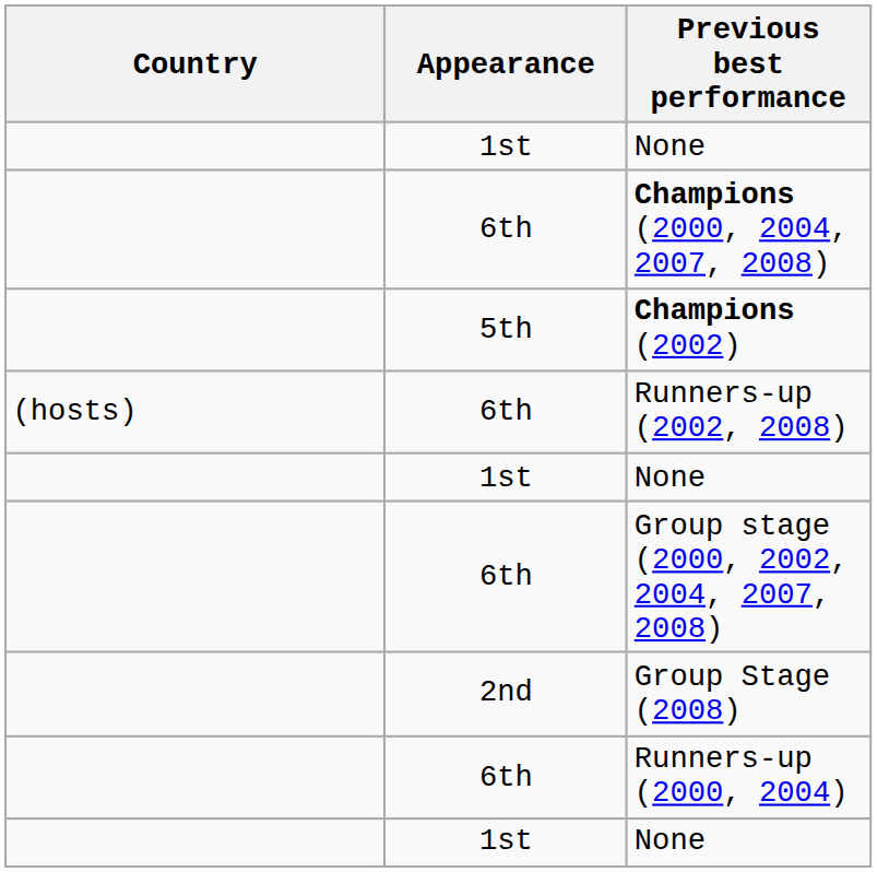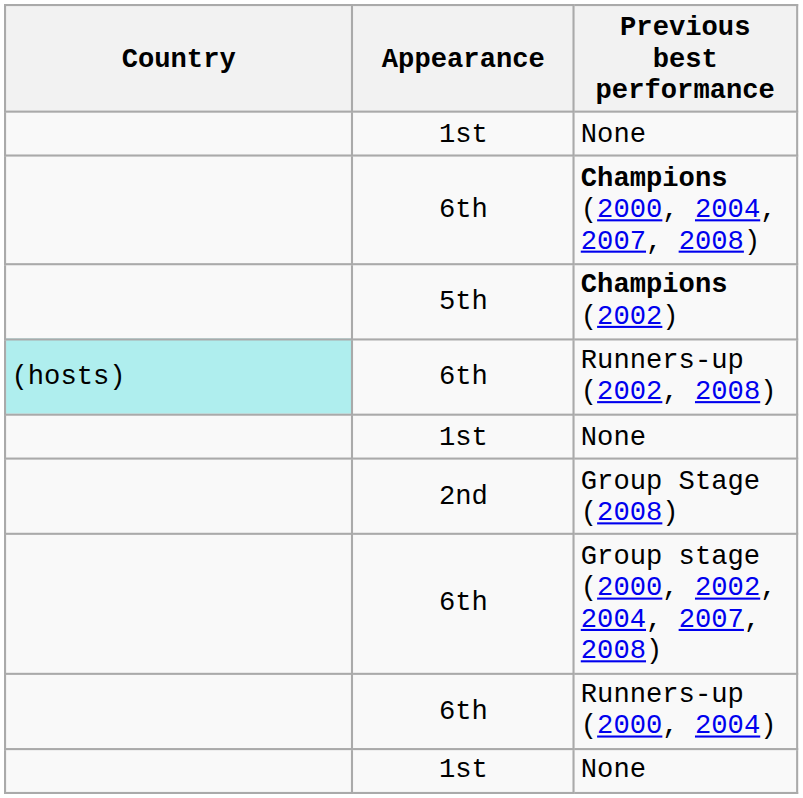 <table class="wikitable sortable" style="text-align:left;">
 <tr>
 <th style="width:160px;">Country</th>
 <th style="width:100px;">Appearance</th>
 <th style="width:100px;">Previous best performance</th>
 </tr>
 <tr>
 <td></td>
 <td align="center">1st</td>
 <td>None</td>
 </tr>
 <tr>
 <td></td>
 <td align="center">6th</td>
 <td><strong>Champions</strong> (<a href='#'>2000</a>, <a href='#'>2004</a>, <a href='#'>2007</a>, <a href='#'>2008</a>)</td>
 </tr>
 <tr>
 <td></td>
 <td align="center">5th</td>
 <td><strong>Champions</strong> (<a href='#'>2002</a>)</td>
 </tr>
 <tr>
-<td> (hosts)</td>
+<td style="background: paleturquoise;"> (hosts)</td>
 <td align="center">6th</td>
 <td>Runners-up (<a href='#'>2002</a>, <a href='#'>2008</a>)</td>
 </tr>
 <tr>
 <td></td>
 <td align="center">1st</td>
 <td>None</td>
 </tr>
 <tr>
 <td></td>
-<td align="center">6th</td>
-<td>Group stage (<a href='#'>2000</a>, <a href='#'>2002</a>, <a href='#'>2004</a>, <a href='#'>2007</a>, <a href='#'>2008</a>)</td>
+<td align="center">2nd</td>
+<td>Group Stage (<a href='#'>2008</a>)</td>
 </tr>
 <tr>
 <td></td>
-<td align="center">2nd</td>
-<td>Group Stage (<a href='#'>2008</a>)</td>
+<td align="center">6th</td>
+<td>Group stage (<a href='#'>2000</a>, <a href='#'>2002</a>, <a href='#'>2004</a>, <a href='#'>2007</a>, <a href='#'>2008</a>)</td>
 </tr>
 <tr>
 <td></td>
 <td align="center">6th</td>
 <td>Runners-up (<a href='#'>2000</a>, <a href='#'>2004</a>)</td>
 </tr>
 <tr>
 <td></td>
 <td align="center">1st</td>
 <td>None</td>
 </tr>
 </table>
